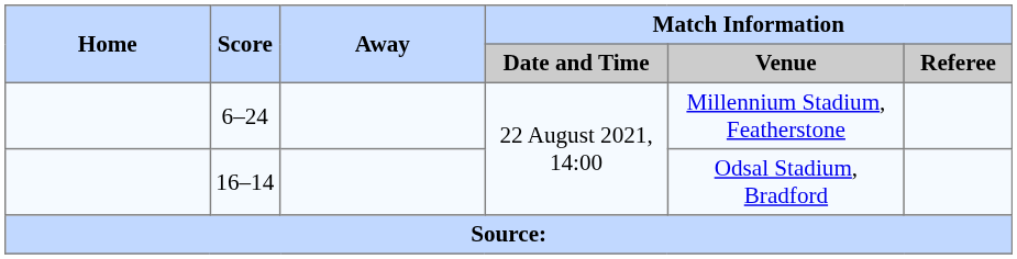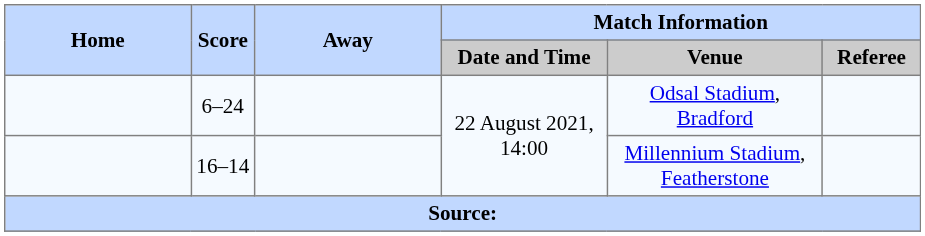 <table border="1" style="border-collapse:collapse; font-size:90%; text-align:center;" cellpadding="3" cellspacing="0" width="100%">
 <tr style="background:#C1D8ff;">
 <th rowspan="2" scope="col" width="19%">Home</th>
 <th rowspan="2" scope="col" width="6%">Score</th>
 <th rowspan="2" scope="col" width="19%">Away</th>
 <th colspan="3">Match Information</th>
 </tr>
 <tr style="background:#CCCCCC;">
 <th scope="col" width="17%">Date and Time</th>
 <th scope="col" width="22%">Venue</th>
 <th scope="col" width="10%">Referee</th>
 </tr>
 <tr style="background:#F5FAFF;">
 <td></td>
 <td>6–24</td>
 <td></td>
 <td rowspan="2">22 August 2021, 14:00</td>
-<td><a href='#'>Millennium Stadium</a>, <a href='#'>Featherstone</a></td>
+<td><a href='#'>Odsal Stadium</a>, <a href='#'>Bradford</a></td>
 <td></td>
 </tr>
 <tr style="background:#F5FAFF;">
 <td></td>
 <td>16–14</td>
 <td></td>
-<td><a href='#'>Odsal Stadium</a>, <a href='#'>Bradford</a></td>
+<td><a href='#'>Millennium Stadium</a>, <a href='#'>Featherstone</a></td>
 <td></td>
 </tr>
 <tr style="background:#c1d8ff;">
 <th colspan="7">Source:</th>
 </tr>
 </table>
